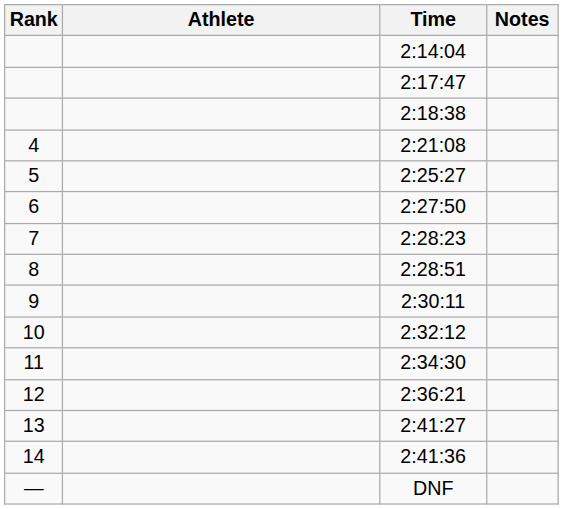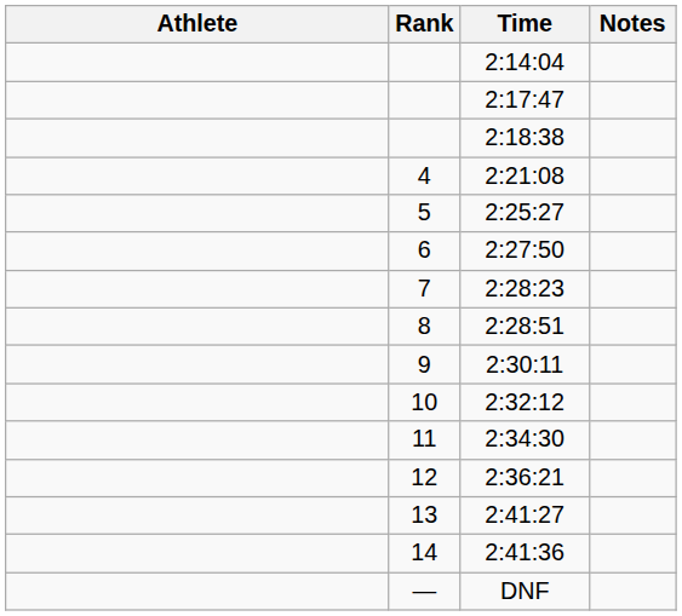 <table class="wikitable" style="text-align:center">
 <tr>
+<th width=250>Athlete</th>
 <th width=40>Rank</th>
-<th width=250>Athlete</th>
 <th width=80>Time</th>
 <th width=50>Notes</th>
 </tr>
 <tr>
+<td align=left></td>
 <td></td>
-<td align=left></td>
 <td>2:14:04</td>
 <td></td>
 </tr>
 <tr>
+<td align=left></td>
 <td></td>
-<td align=left></td>
 <td>2:17:47</td>
 <td></td>
 </tr>
 <tr>
+<td align=left></td>
 <td></td>
-<td align=left></td>
 <td>2:18:38</td>
 <td></td>
 </tr>
 <tr>
+<td align=left></td>
 <td>4</td>
-<td align=left></td>
 <td>2:21:08</td>
 <td></td>
 </tr>
 <tr>
+<td align=left></td>
 <td>5</td>
-<td align=left></td>
 <td>2:25:27</td>
 <td></td>
 </tr>
 <tr>
+<td align=left></td>
 <td>6</td>
-<td align=left></td>
 <td>2:27:50</td>
 <td></td>
 </tr>
 <tr>
+<td align=left></td>
 <td>7</td>
-<td align=left></td>
 <td>2:28:23</td>
 <td></td>
 </tr>
 <tr>
+<td align=left></td>
 <td>8</td>
-<td align=left></td>
 <td>2:28:51</td>
 <td></td>
 </tr>
 <tr>
+<td align=left></td>
 <td>9</td>
-<td align=left></td>
 <td>2:30:11</td>
 <td></td>
 </tr>
 <tr>
+<td align=left></td>
 <td>10</td>
-<td align=left></td>
 <td>2:32:12</td>
 <td></td>
 </tr>
 <tr>
+<td align=left></td>
 <td>11</td>
-<td align=left></td>
 <td>2:34:30</td>
 <td></td>
 </tr>
 <tr>
+<td align=left></td>
 <td>12</td>
-<td align=left></td>
 <td>2:36:21</td>
 <td></td>
 </tr>
 <tr>
+<td align=left></td>
 <td>13</td>
-<td align=left></td>
 <td>2:41:27</td>
 <td></td>
 </tr>
 <tr>
+<td align=left></td>
 <td>14</td>
-<td align=left></td>
 <td>2:41:36</td>
 <td></td>
 </tr>
 <tr>
+<td align=left></td>
 <td>—</td>
-<td align=left></td>
 <td>DNF</td>
 <td></td>
 </tr>
 </table>
